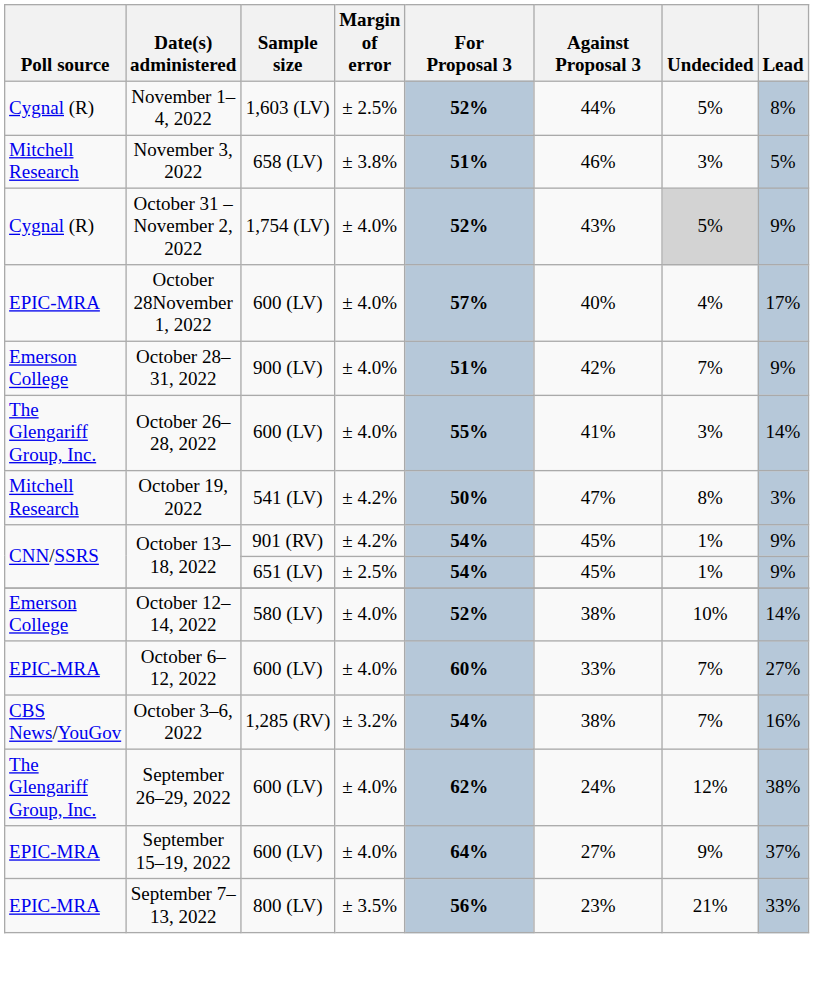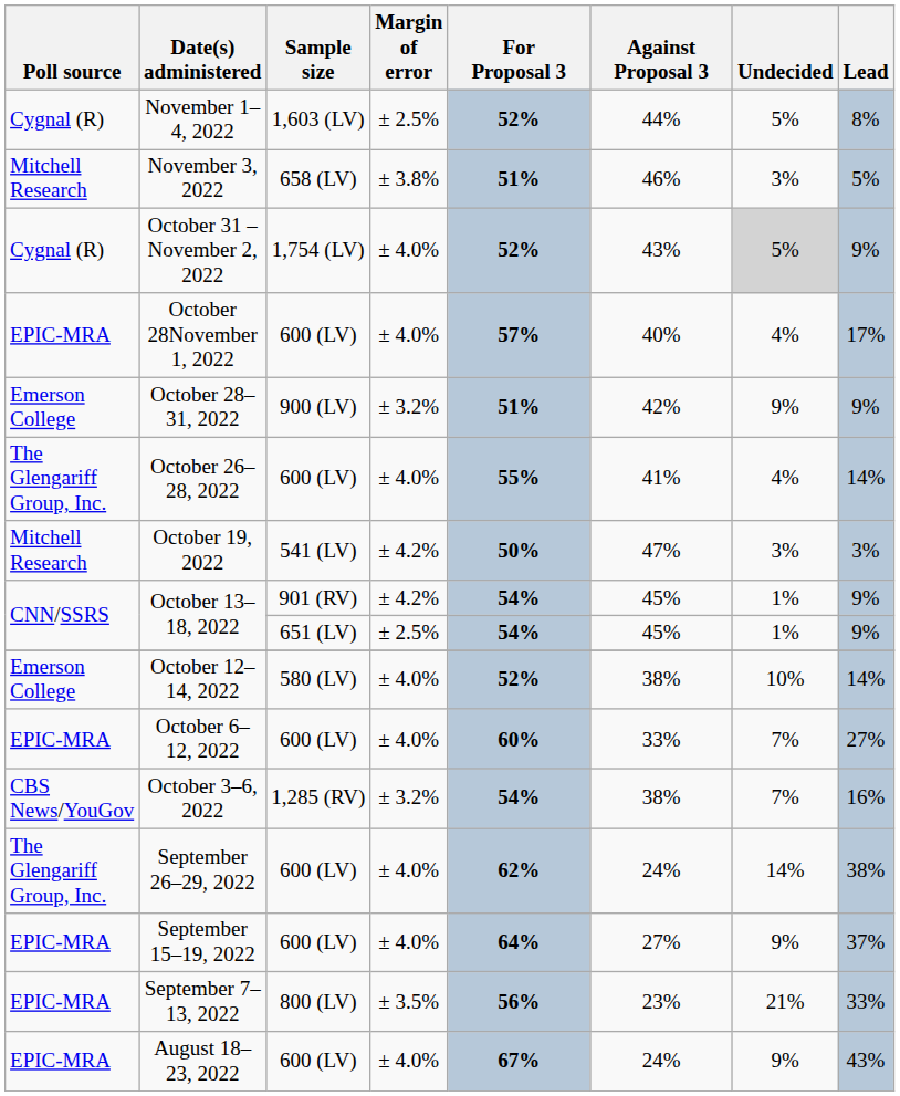 <table class="wikitable sortable" style="font-size:90%;text-align:center;">
 <tr valign=bottom>
 <th>Poll source</th>
 <th>Date(s)<br>administered</th>
 <th data-sort-type="number">Sample<br>size</th>
 <th>Margin<br>of error</th>
 <th style="width:100px;">For<br>Proposal 3</th>
 <th style="width:100px;">Against<br>Proposal 3</th>
 <th>Undecided</th>
 <th>Lead</th>
 </tr>
 <tr>
 <td style="text-align:left;"><a href='#'>Cygnal</a> (R)</td>
 <td data-sort-value="2022-11-04">November 1–4, 2022</td>
 <td>1,603 (LV)</td>
 <td>± 2.5%</td>
 <td style="background: #B6C8D9;"><strong>52%</strong></td>
 <td>44%</td>
 <td>5%</td>
 <td style="background: #B6C8D9;">8%</td>
 </tr>
 <tr>
 <td style="text-align:left;"><a href='#'>Mitchell Research</a></td>
 <td data-sort-value="2022-11-03">November 3, 2022</td>
 <td>658 (LV)</td>
 <td>± 3.8%</td>
 <td style="background: #B6C8D9;"><strong>51%</strong></td>
 <td>46%</td>
 <td>3%</td>
 <td style="background: #B6C8D9;">5%</td>
 </tr>
 <tr>
 <td style="text-align:left;"><a href='#'>Cygnal</a> (R)</td>
 <td data-sort-value="2022-11-02">October 31 – November 2, 2022</td>
 <td>1,754 (LV)</td>
 <td>± 4.0%</td>
 <td style="background: #B6C8D9;"><strong>52%</strong></td>
 <td>43%</td>
 <td style="background: lightgrey;">5%</td>
 <td style="background: #B6C8D9;">9%</td>
 </tr>
 <tr>
 <td style="text-align:left;"><a href='#'>EPIC-MRA</a></td>
 <td data-sort-value="2022-11-01">October 28November 1, 2022</td>
 <td>600 (LV)</td>
 <td>± 4.0%</td>
 <td style="background: #B6C8D9;"><strong>57%</strong></td>
 <td>40%</td>
 <td>4%</td>
 <td style="background: #B6C8D9;">17%</td>
 </tr>
 <tr>
 <td style="text-align:left;"><a href='#'>Emerson College</a></td>
 <td data-sort-value="2022-10-31">October 28–31, 2022</td>
 <td>900 (LV)</td>
-<td>± 4.0%</td>
+<td>± 3.2%</td>
 <td style="background: #B6C8D9;"><strong>51%</strong></td>
 <td>42%</td>
-<td>7%</td>
+<td>9%</td>
 <td style="background: #B6C8D9;">9%</td>
 </tr>
 <tr>
 <td style="text-align:left;"><a href='#'>The Glengariff Group, Inc.</a></td>
 <td data-sort-value="2022-10-28">October 26–28, 2022</td>
 <td>600 (LV)</td>
 <td>± 4.0%</td>
 <td style="background: #B6C8D9;"><strong>55%</strong></td>
 <td>41%</td>
-<td>3%</td>
+<td>4%</td>
 <td style="background: #B6C8D9;">14%</td>
 </tr>
 <tr>
 <td style="text-align:left;"><a href='#'>Mitchell Research</a></td>
 <td data-sort-value="2022-10-19">October 19, 2022</td>
 <td>541 (LV)</td>
 <td>± 4.2%</td>
 <td style="background: #B6C8D9;"><strong>50%</strong></td>
 <td>47%</td>
-<td>8%</td>
+<td>3%</td>
 <td style="background: #B6C8D9;">3%</td>
 </tr>
 <tr>
 <td style="text-align:left;" rowspan="2"><a href='#'>CNN</a>/<a href='#'>SSRS</a></td>
 <td data-sort-value="2022-10-18" rowspan="2">October 13–18, 2022</td>
 <td>901 (RV)</td>
 <td>± 4.2%</td>
 <td style="background: #B6C8D9;"><strong>54%</strong></td>
 <td>45%</td>
 <td>1%</td>
 <td style="background: #B6C8D9;">9%</td>
 </tr>
 <tr>
 <td>651 (LV)</td>
 <td>± 2.5%</td>
 <td style="background: #B6C8D9;"><strong>54%</strong></td>
 <td>45%</td>
 <td>1%</td>
 <td style="background: #B6C8D9;">9%</td>
 </tr>
 <tr>
 </tr>
 <tr>
 <td style="text-align:left;"><a href='#'>Emerson College</a></td>
 <td data-sort-value="2022-10-14">October 12–14, 2022</td>
 <td>580 (LV)</td>
 <td>± 4.0%</td>
 <td style="background: #B6C8D9;"><strong>52%</strong></td>
 <td>38%</td>
 <td>10%</td>
 <td style="background: #B6C8D9;">14%</td>
 </tr>
 <tr>
 <td style="text-align:left;"><a href='#'>EPIC-MRA</a></td>
 <td data-sort-value="2022-10-12">October 6–12, 2022</td>
 <td>600 (LV)</td>
 <td>± 4.0%</td>
 <td style="background: #B6C8D9;"><strong>60%</strong></td>
 <td>33%</td>
 <td>7%</td>
 <td style="background: #B6C8D9;">27%</td>
 </tr>
 <tr>
 <td style="text-align:left;"><a href='#'>CBS News</a>/<a href='#'>YouGov</a></td>
 <td data-sort-value="2022-10-06">October 3–6, 2022</td>
 <td>1,285 (RV)</td>
 <td>± 3.2%</td>
 <td style="background: #B6C8D9;"><strong>54%</strong></td>
 <td>38%</td>
 <td>7%</td>
 <td style="background: #B6C8D9;">16%</td>
 </tr>
 <tr>
 <td style="text-align:left;"><a href='#'>The Glengariff Group, Inc.</a></td>
 <td data-sort-value="2022-09-29">September 26–29, 2022</td>
 <td>600 (LV)</td>
 <td>± 4.0%</td>
 <td style="background: #B6C8D9;"><strong>62%</strong></td>
 <td>24%</td>
-<td>12%</td>
+<td>14%</td>
 <td style="background: #B6C8D9;">38%</td>
 </tr>
 <tr>
 <td style="text-align:left;"><a href='#'>EPIC-MRA</a></td>
 <td data-sort-value="2022-09-19">September 15–19, 2022</td>
 <td>600 (LV)</td>
 <td>± 4.0%</td>
 <td style="background: #B6C8D9;"><strong>64%</strong></td>
 <td>27%</td>
 <td>9%</td>
 <td style="background: #B6C8D9;">37%</td>
 </tr>
 <tr>
 <td style="text-align:left;"><a href='#'>EPIC-MRA</a></td>
 <td data-sort-value="2022-09-13">September 7–13, 2022</td>
 <td>800 (LV)</td>
 <td>± 3.5%</td>
 <td style="background: #B6C8D9;"><strong>56%</strong></td>
 <td>23%</td>
 <td>21%</td>
 <td style="background: #B6C8D9;">33%</td>
 </tr>
+<tr>
+<td style="text-align:left;"><a href='#'>EPIC-MRA</a></td>
+<td data-sort-value="2022-08-23">August 18–23, 2022</td>
+<td>600 (LV)</td>
+<td>± 4.0%</td>
+<td style="background: #B6C8D9;"><strong>67%</strong></td>
+<td>24%</td>
+<td>9%</td>
+<td style="background: #B6C8D9;">43%</td>
+</tr>
 </table>
